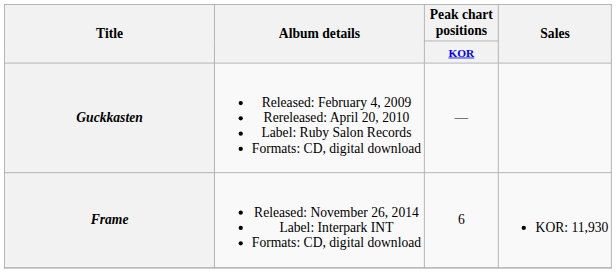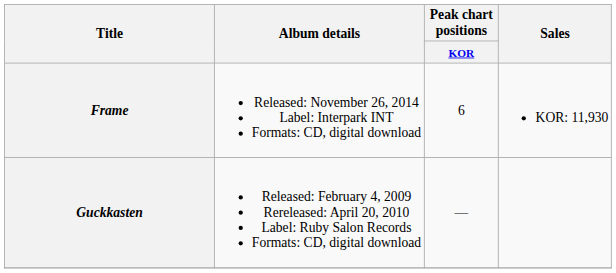 <table class="wikitable plainrowheaders" style="text-align:center;">
 <tr>
 <th scope="col" rowspan="2" style="width:15em;">Title</th>
 <th scope="col" rowspan="2">Album details</th>
 <th scope="col" colspan="1" style="width:5em;">Peak chart positions</th>
 <th scope="col" rowspan="2">Sales</th>
 </tr>
 <tr>
 <th><small><a href='#'>KOR</a></small><br></th>
 </tr>
 <tr>
+<th scope="row"><em>Frame</em></th>
+<td><br><ul><li>Released: November 26, 2014</li><li>Label: Interpark INT</li><li>Formats: CD, digital download</li></ul></td>
+<td>6</td>
+<td><br><ul><li>KOR: 11,930</li></ul></td>
+</tr>
+<tr>
 <th scope="row"><em>Guckkasten</em></th>
 <td><br><ul><li>Released: February 4, 2009</li><li>Rereleased: April 20, 2010</li><li>Label: Ruby Salon Records</li><li>Formats: CD, digital download</li></ul></td>
 <td>—</td>
 <td></td>
 </tr>
 <tr>
-<th scope="row"><em>Frame</em></th>
-<td><br><ul><li>Released: November 26, 2014</li><li>Label: Interpark INT</li><li>Formats: CD, digital download</li></ul></td>
-<td>6</td>
-<td><br><ul><li>KOR: 11,930</li></ul></td>
-</tr>
-<tr>
 </tr>
 </table>
